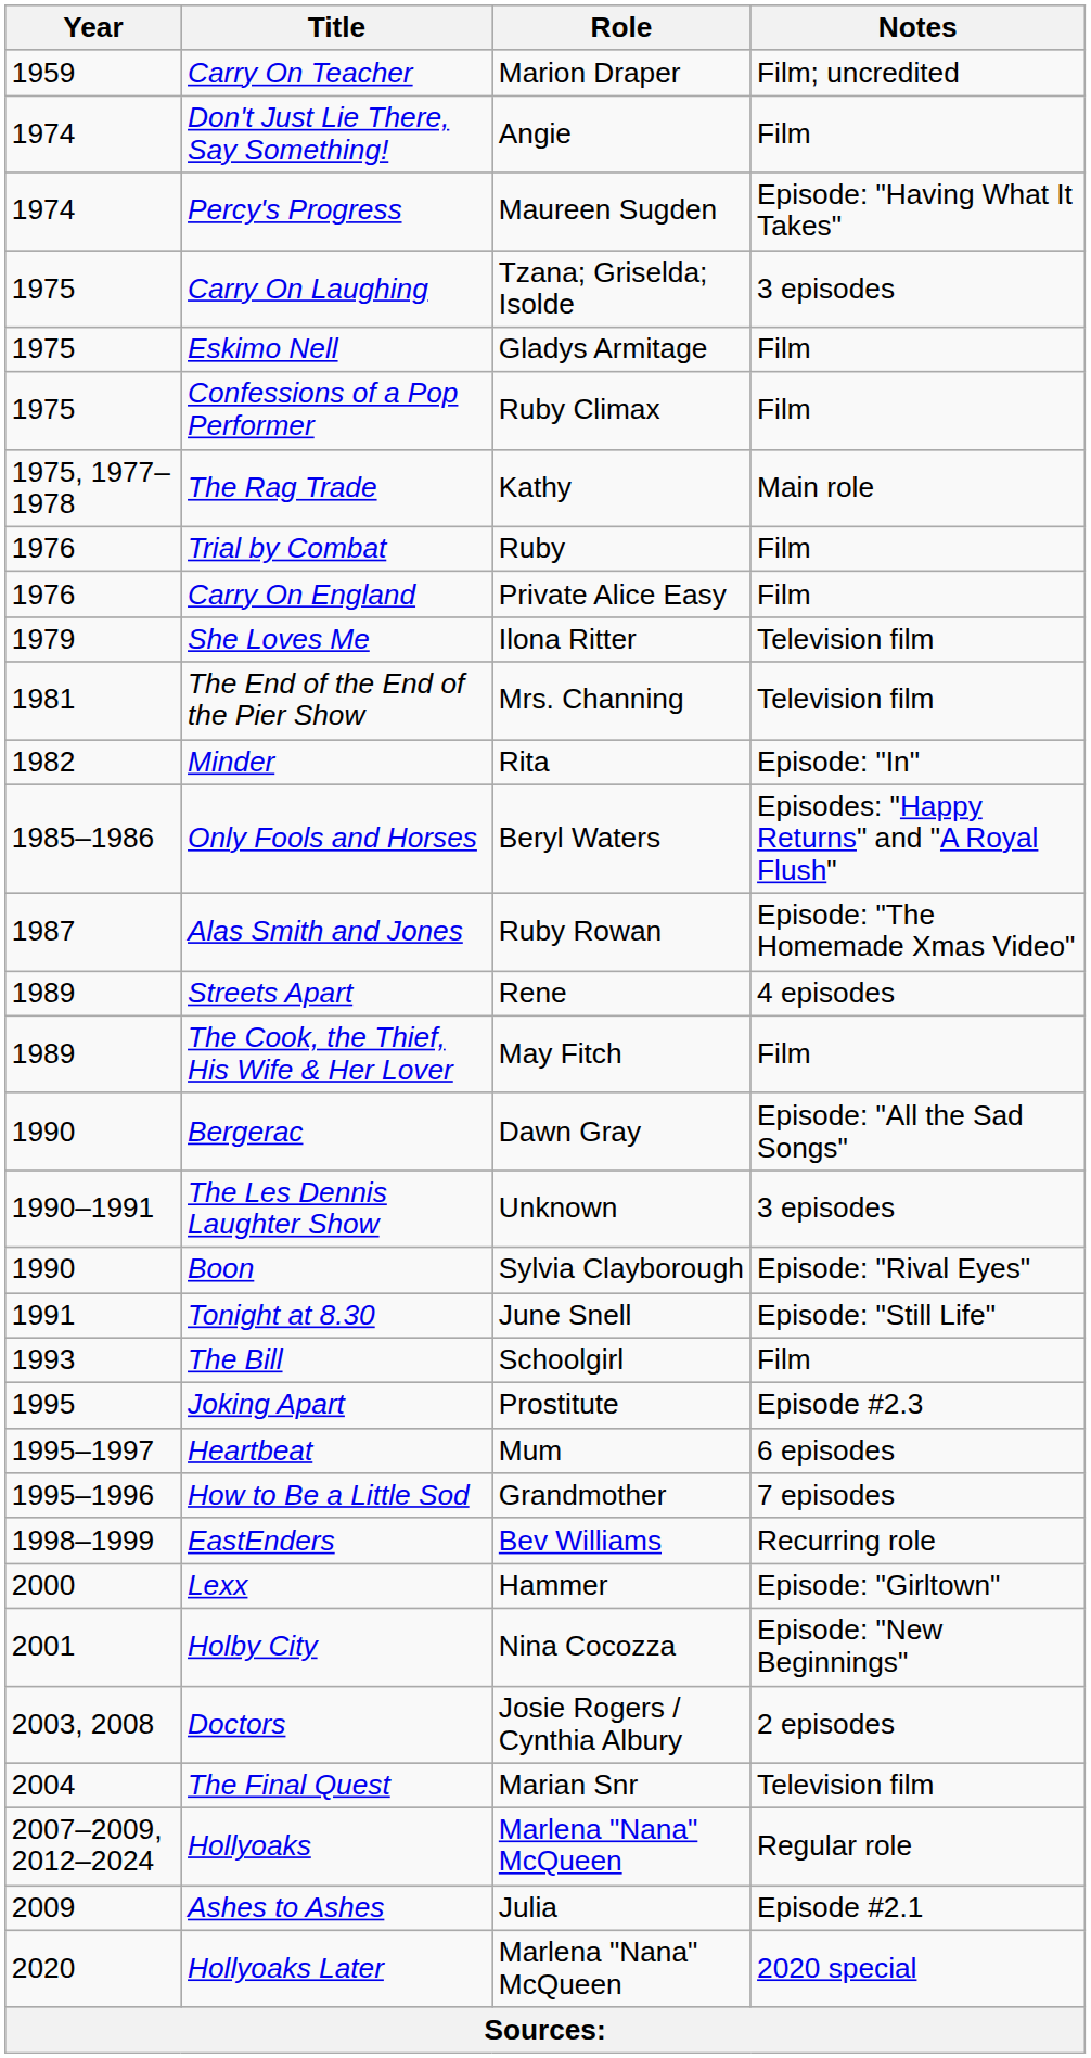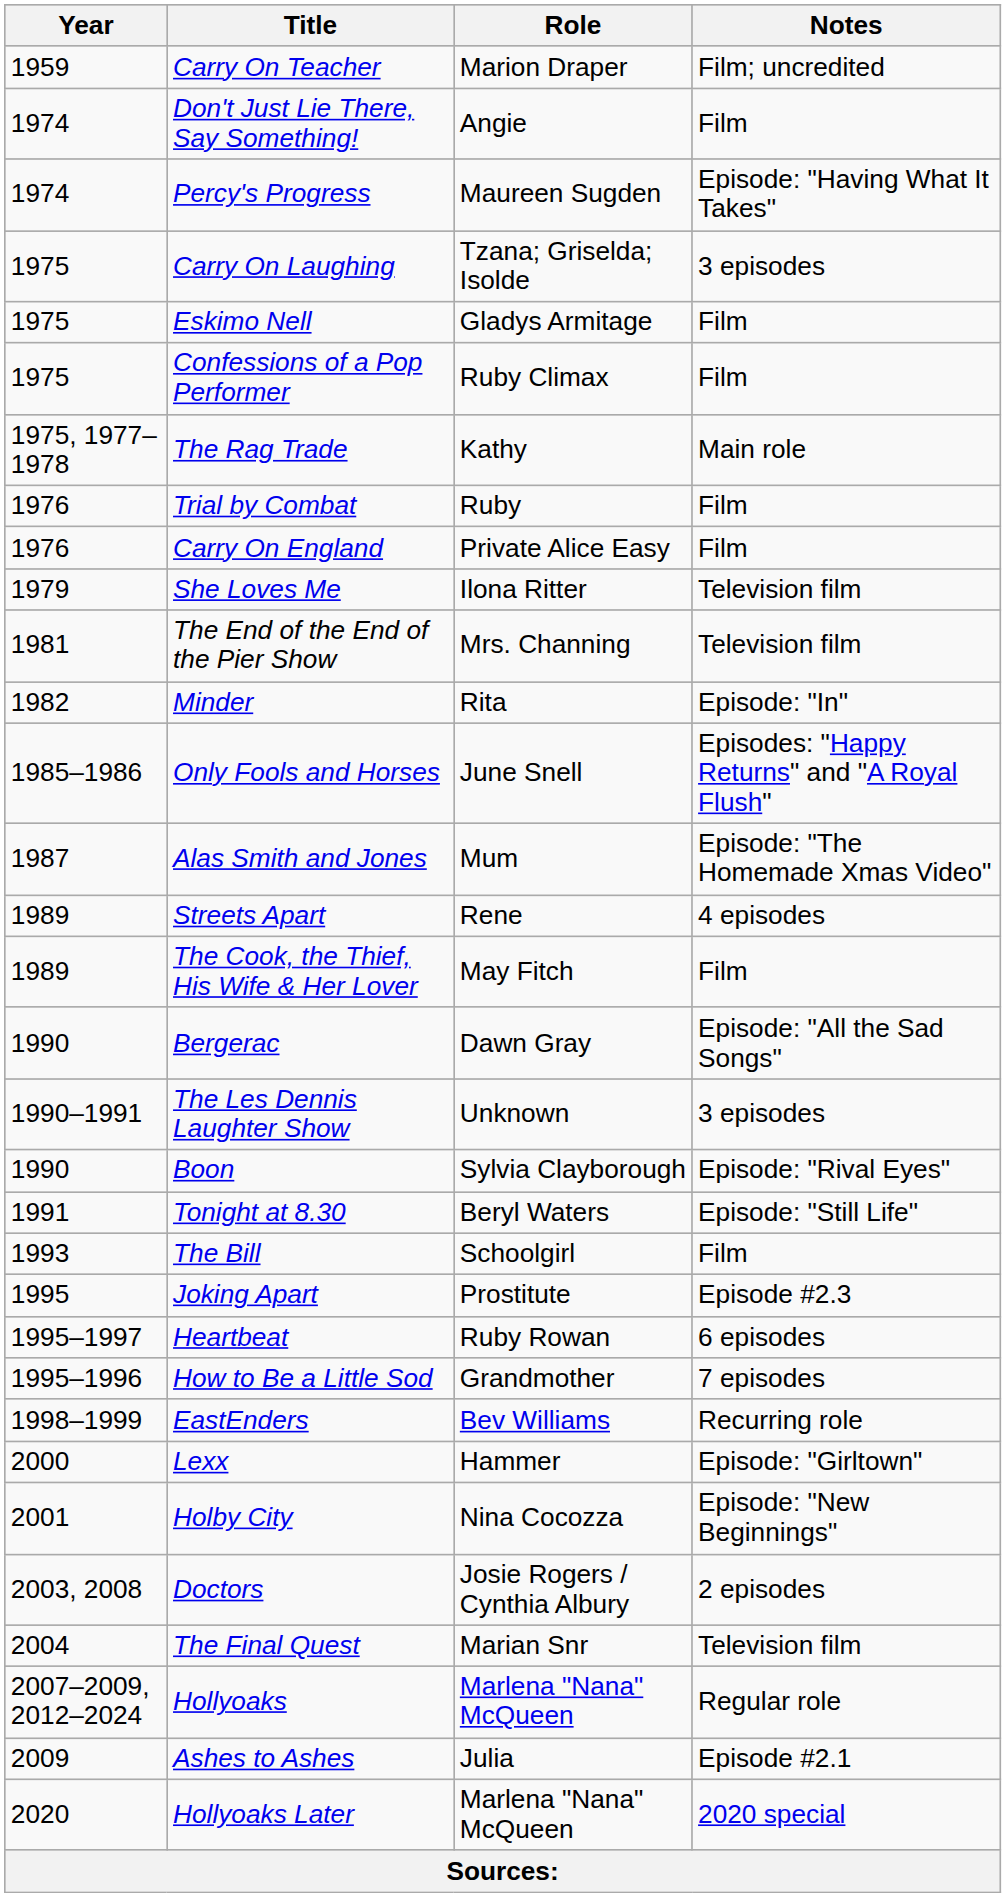 <table class="wikitable">
 <tr>
 <th>Year</th>
 <th>Title</th>
 <th>Role</th>
 <th>Notes</th>
 </tr>
 <tr>
 <td>1959</td>
 <td><em><a href='#'>Carry On Teacher</a></em></td>
 <td>Marion Draper</td>
 <td>Film; uncredited</td>
 </tr>
 <tr>
 <td>1974</td>
 <td><em><a href='#'>Don't Just Lie There, Say Something!</a></em></td>
 <td>Angie</td>
 <td>Film</td>
 </tr>
 <tr>
 <td>1974</td>
 <td><em><a href='#'>Percy's Progress</a></em></td>
 <td>Maureen Sugden</td>
 <td>Episode: "Having What It Takes"</td>
 </tr>
 <tr>
 <td>1975</td>
 <td><em><a href='#'>Carry On Laughing</a></em></td>
 <td>Tzana; Griselda; Isolde</td>
 <td>3 episodes</td>
 </tr>
 <tr>
 <td>1975</td>
 <td><em><a href='#'>Eskimo Nell</a></em></td>
 <td>Gladys Armitage</td>
 <td>Film</td>
 </tr>
 <tr>
 <td>1975</td>
 <td><em><a href='#'>Confessions of a Pop Performer</a></em></td>
 <td>Ruby Climax</td>
 <td>Film</td>
 </tr>
 <tr>
 <td>1975, 1977–1978</td>
 <td><em><a href='#'>The Rag Trade</a></em></td>
 <td>Kathy</td>
 <td>Main role</td>
 </tr>
 <tr>
 <td>1976</td>
 <td><em><a href='#'>Trial by Combat</a></em></td>
 <td>Ruby</td>
 <td>Film</td>
 </tr>
 <tr>
 <td>1976</td>
 <td><em><a href='#'>Carry On England</a></em></td>
 <td>Private Alice Easy</td>
 <td>Film</td>
 </tr>
 <tr>
 <td>1979</td>
 <td><em><a href='#'>She Loves Me</a></em></td>
 <td>Ilona Ritter</td>
 <td>Television film</td>
 </tr>
 <tr>
 <td>1981</td>
 <td><em>The End of the End of the Pier Show</em></td>
 <td>Mrs. Channing</td>
 <td>Television film</td>
 </tr>
 <tr>
 <td>1982</td>
 <td><em><a href='#'>Minder</a></em></td>
 <td>Rita</td>
 <td>Episode: "In"</td>
 </tr>
 <tr>
 <td>1985–1986</td>
 <td><em><a href='#'>Only Fools and Horses</a></em></td>
-<td>Beryl Waters</td>
+<td>June Snell</td>
 <td>Episodes: "<a href='#'>Happy Returns</a>" and "<a href='#'>A Royal Flush</a>"</td>
 </tr>
 <tr>
 <td>1987</td>
 <td><em><a href='#'>Alas Smith and Jones</a></em></td>
-<td>Ruby Rowan</td>
+<td>Mum</td>
 <td>Episode: "The Homemade Xmas Video"</td>
 </tr>
 <tr>
 <td>1989</td>
 <td><em><a href='#'>Streets Apart</a></em></td>
 <td>Rene</td>
 <td>4 episodes</td>
 </tr>
 <tr>
 <td>1989</td>
 <td><em><a href='#'>The Cook, the Thief, His Wife & Her Lover</a></em></td>
 <td>May Fitch</td>
 <td>Film</td>
 </tr>
 <tr>
 <td>1990</td>
 <td><em><a href='#'>Bergerac</a></em></td>
 <td>Dawn Gray</td>
 <td>Episode: "All the Sad Songs"</td>
 </tr>
 <tr>
 <td>1990–1991</td>
 <td><em><a href='#'>The Les Dennis Laughter Show</a></em></td>
 <td>Unknown</td>
 <td>3 episodes</td>
 </tr>
 <tr>
 <td>1990</td>
 <td><em><a href='#'>Boon</a></em></td>
 <td>Sylvia Clayborough</td>
 <td>Episode: "Rival Eyes"</td>
 </tr>
 <tr>
 <td>1991</td>
 <td><em><a href='#'>Tonight at 8.30</a></em></td>
-<td>June Snell</td>
+<td>Beryl Waters</td>
 <td>Episode: "Still Life"</td>
 </tr>
 <tr>
 <td>1993</td>
 <td><em><a href='#'>The Bill</a></em></td>
 <td>Schoolgirl</td>
 <td>Film</td>
 </tr>
 <tr>
 <td>1995</td>
 <td><em><a href='#'>Joking Apart</a></em></td>
 <td>Prostitute</td>
 <td>Episode #2.3</td>
 </tr>
 <tr>
 <td>1995–1997</td>
 <td><em><a href='#'>Heartbeat</a></em></td>
-<td>Mum</td>
+<td>Ruby Rowan</td>
 <td>6 episodes</td>
 </tr>
 <tr>
 <td>1995–1996</td>
 <td><em><a href='#'>How to Be a Little Sod</a></em></td>
 <td>Grandmother</td>
 <td>7 episodes</td>
 </tr>
 <tr>
 <td>1998–1999</td>
 <td><em><a href='#'>EastEnders</a></em></td>
 <td><a href='#'>Bev Williams</a></td>
 <td>Recurring role</td>
 </tr>
 <tr>
 <td>2000</td>
 <td><em><a href='#'>Lexx</a></em></td>
 <td>Hammer</td>
 <td>Episode: "Girltown"</td>
 </tr>
 <tr>
 <td>2001</td>
 <td><em><a href='#'>Holby City</a></em></td>
 <td>Nina Cocozza</td>
 <td>Episode: "New Beginnings"</td>
 </tr>
 <tr>
 <td>2003, 2008</td>
 <td><em><a href='#'>Doctors</a></em></td>
 <td>Josie Rogers / Cynthia Albury</td>
 <td>2 episodes</td>
 </tr>
 <tr>
 <td>2004</td>
 <td><em><a href='#'>The Final Quest</a></em></td>
 <td>Marian Snr</td>
 <td>Television film</td>
 </tr>
 <tr>
 <td>2007–2009, 2012–2024</td>
 <td><em><a href='#'>Hollyoaks</a></em></td>
 <td><a href='#'>Marlena "Nana" McQueen</a></td>
 <td>Regular role</td>
 </tr>
 <tr>
 <td>2009</td>
 <td><em><a href='#'>Ashes to Ashes</a></em></td>
 <td>Julia</td>
 <td>Episode #2.1</td>
 </tr>
 <tr>
 <td>2020</td>
 <td><em><a href='#'>Hollyoaks Later</a></em></td>
 <td>Marlena "Nana" McQueen</td>
 <td><a href='#'>2020 special</a></td>
 </tr>
 <tr>
 <th colspan="4"><strong>Sources</strong>:</th>
 </tr>
 </table>
